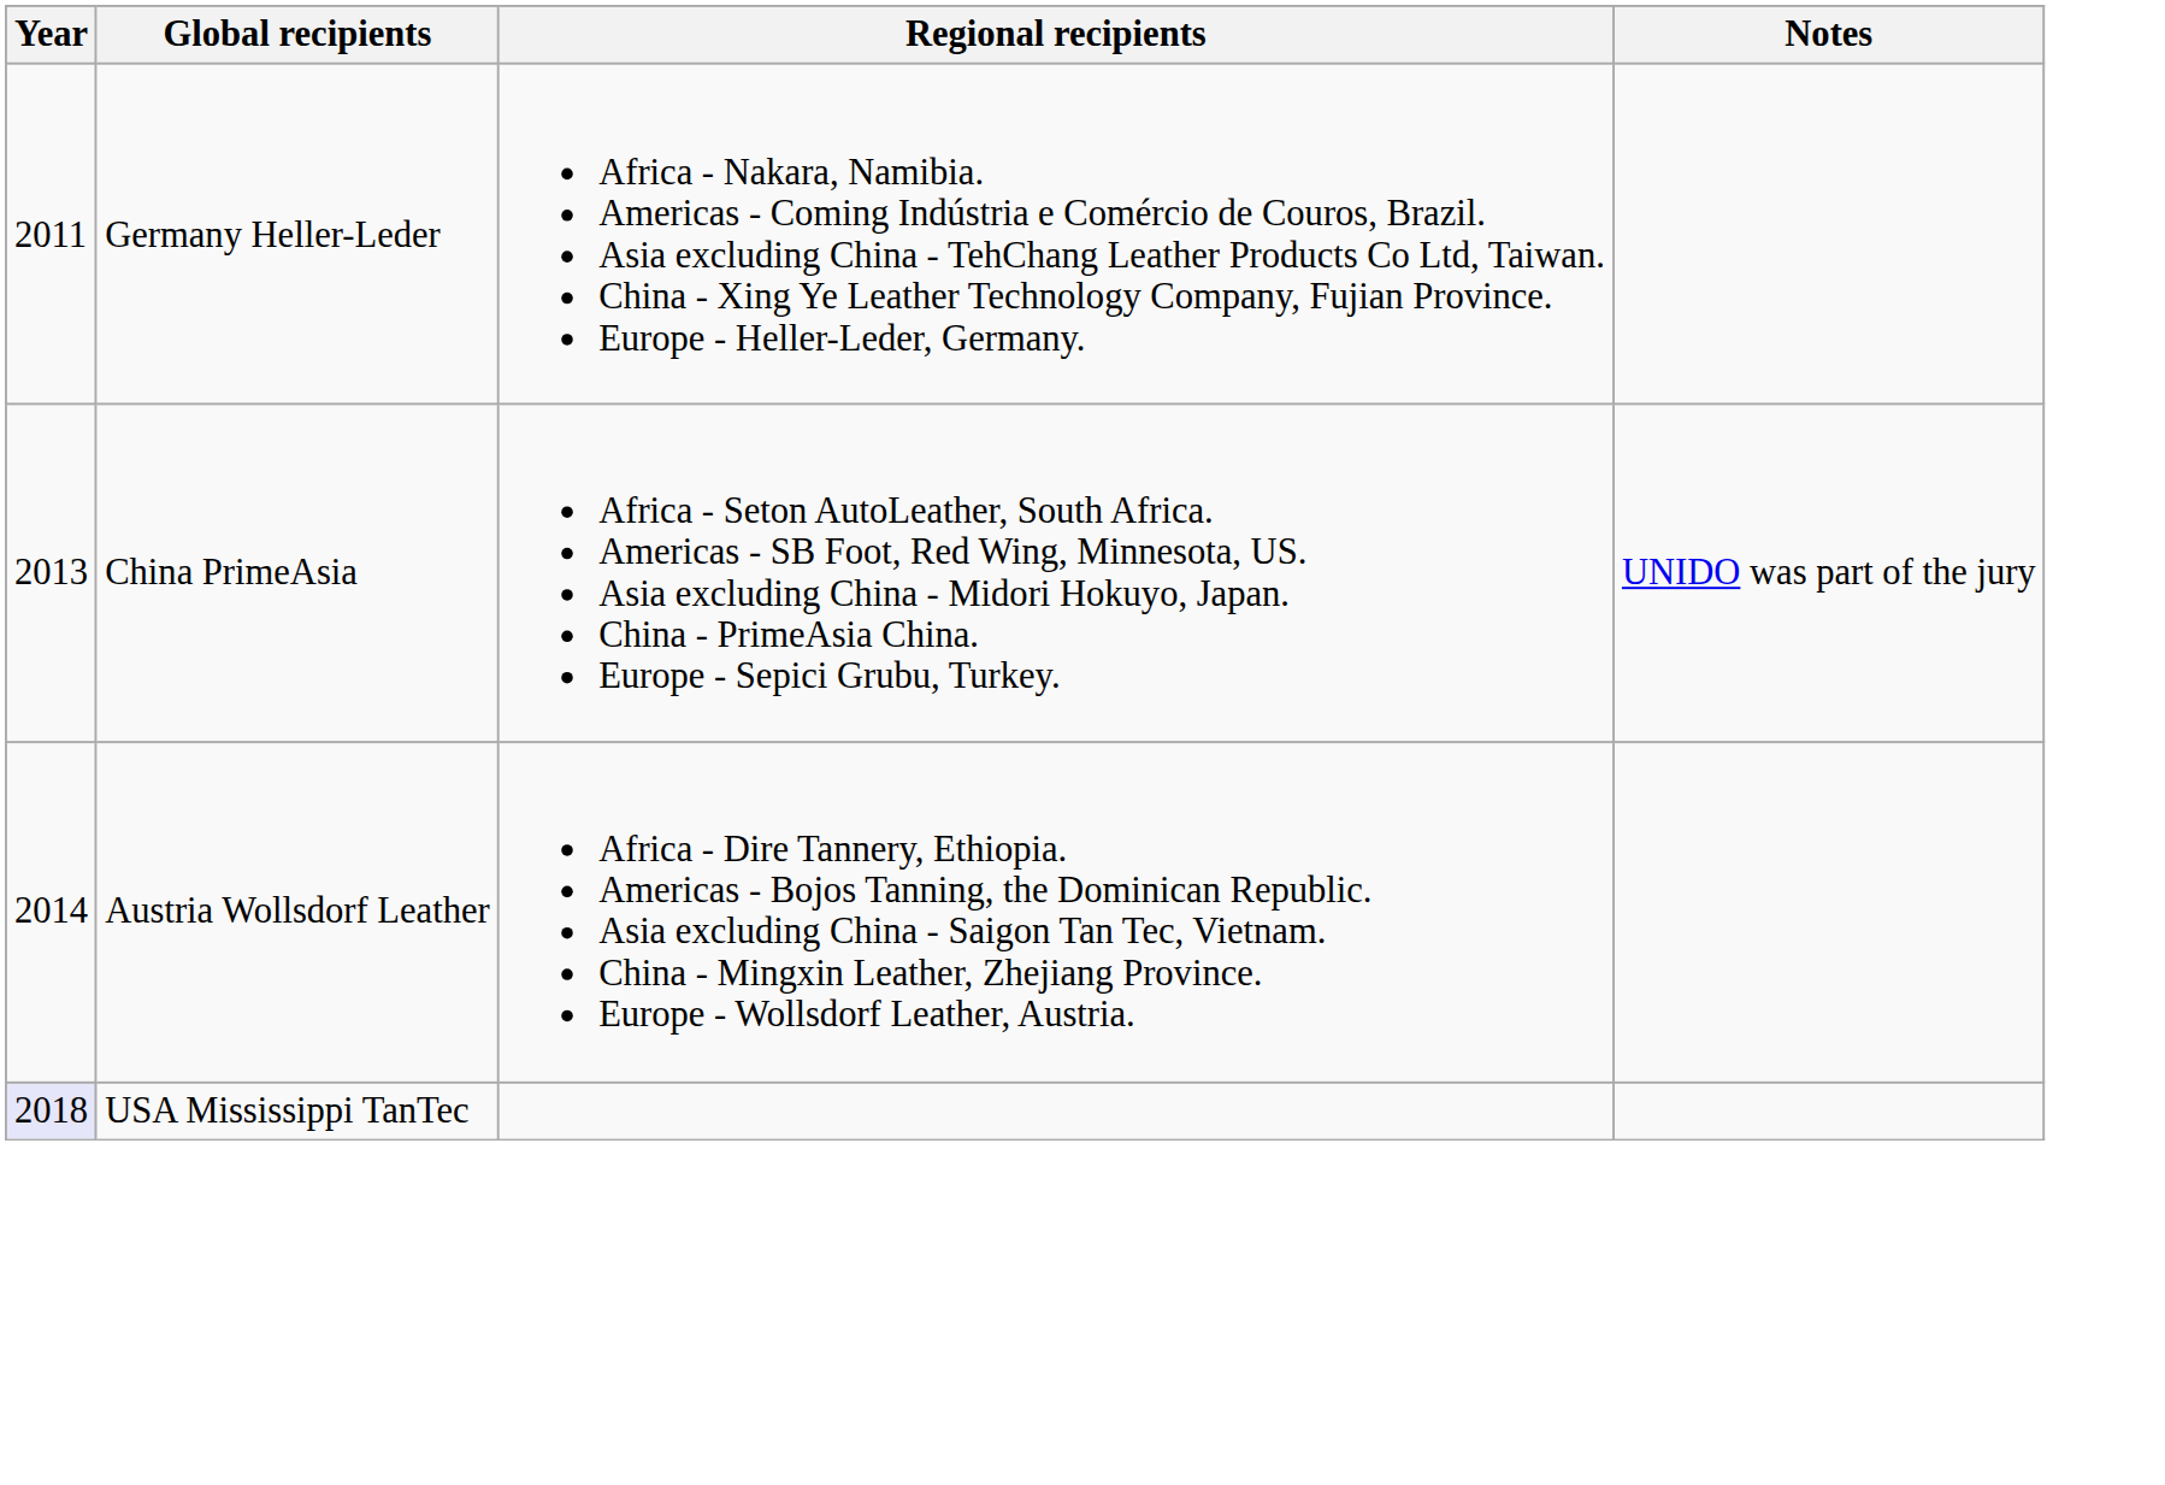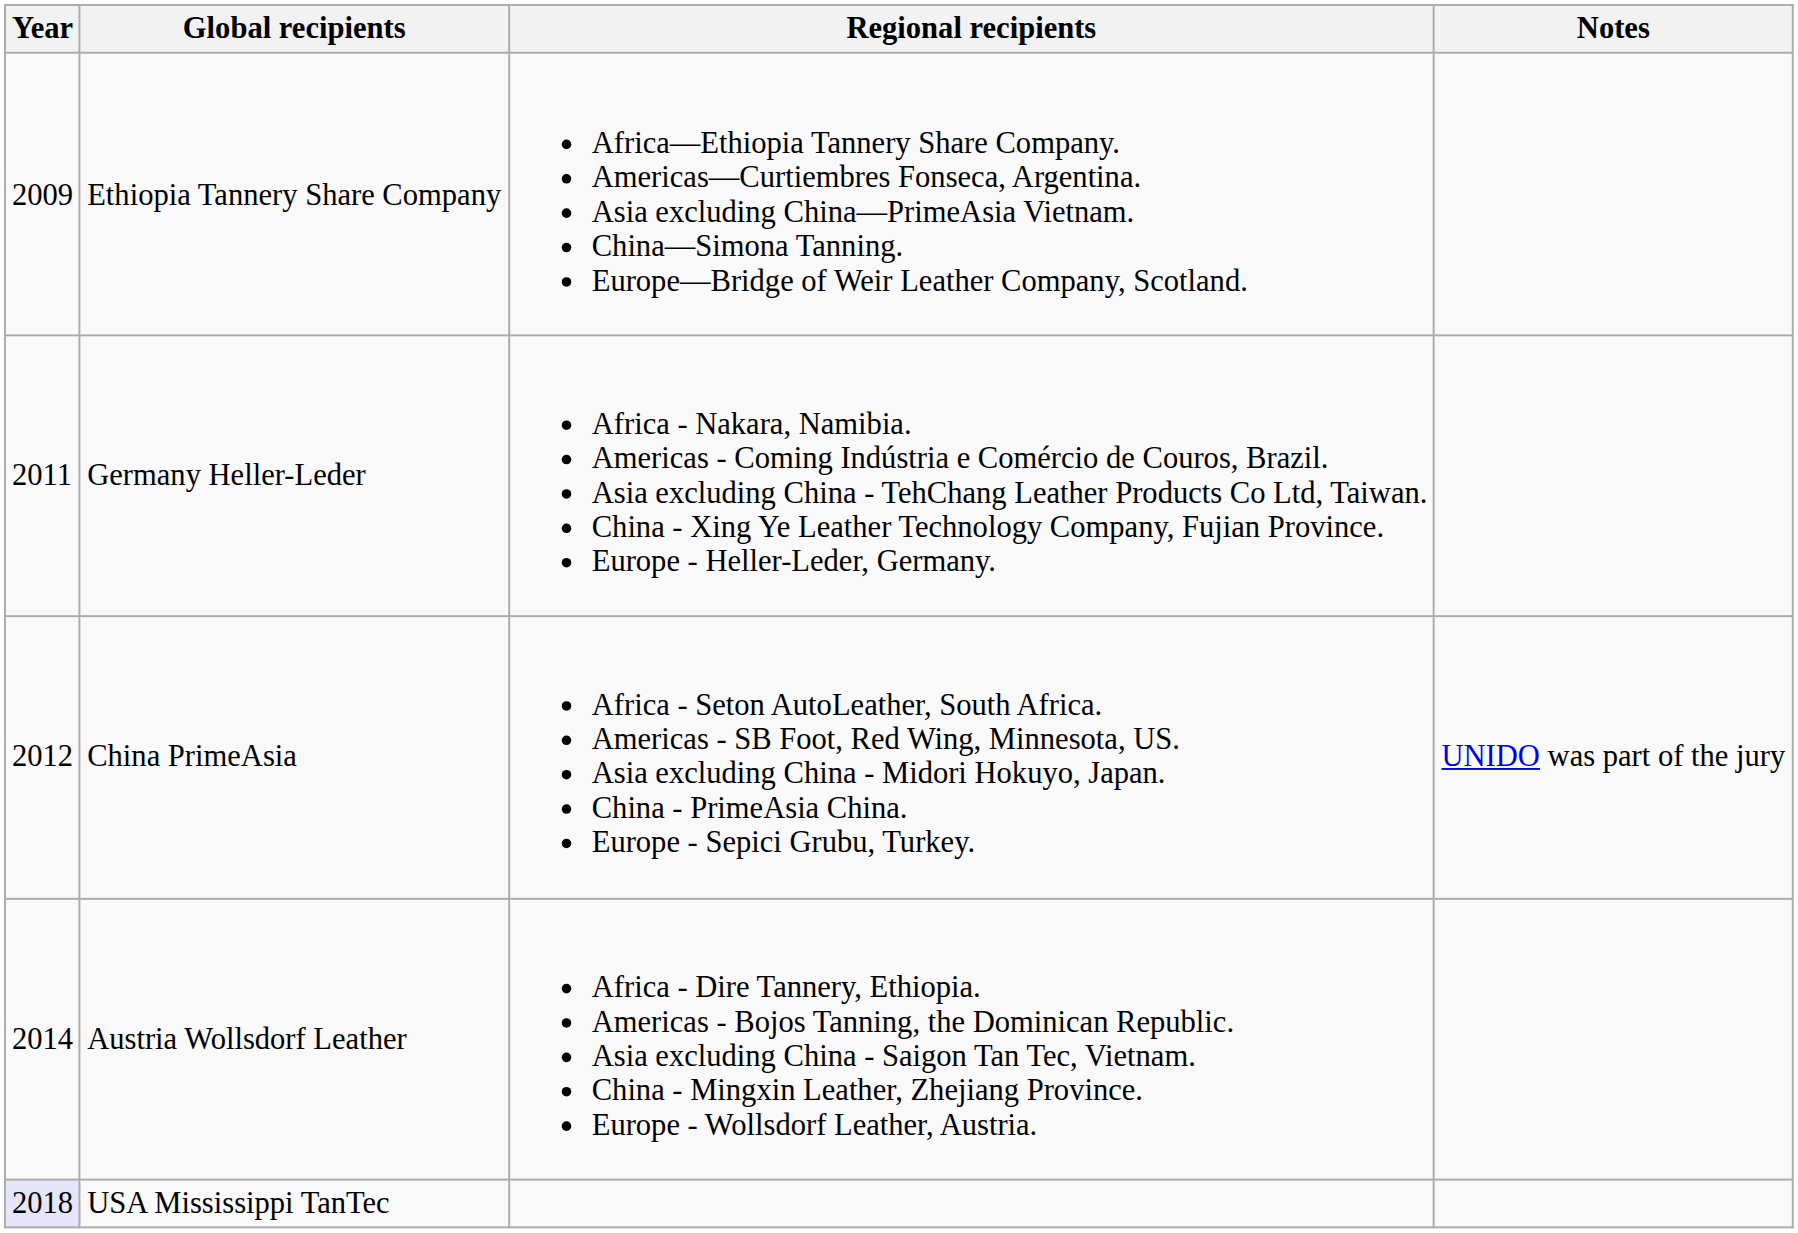 <table class="wikitable">
 <tr>
 <th>Year</th>
 <th>Global recipients</th>
 <th>Regional recipients</th>
 <th>Notes</th>
 </tr>
 <tr>
+<td>2009</td>
+<td>Ethiopia Tannery Share Company</td>
+<td><br><ul><li>Africa—Ethiopia Tannery Share Company.</li><li>Americas—Curtiembres Fonseca, Argentina.</li><li>Asia excluding China—PrimeAsia Vietnam.</li><li>China—Simona Tanning.</li><li>Europe—Bridge of Weir Leather Company, Scotland.</li></ul></td>
+<td></td>
+</tr>
+<tr>
 <td>2011</td>
 <td>Germany Heller-Leder</td>
 <td><br><ul><li>Africa - Nakara, Namibia.</li><li>Americas - Coming Indústria e Comércio de Couros, Brazil.</li><li>Asia excluding China - TehChang Leather Products Co Ltd, Taiwan.</li><li>China - Xing Ye Leather Technology Company, Fujian Province.</li><li>Europe - Heller-Leder, Germany.</li></ul></td>
 <td></td>
 </tr>
 <tr>
-<td>2013</td>
+<td>2012</td>
 <td>China PrimeAsia</td>
 <td><br><ul><li>Africa - Seton AutoLeather, South Africa.</li><li>Americas - SB Foot, Red Wing, Minnesota, US.</li><li>Asia excluding China - Midori Hokuyo, Japan.</li><li>China - PrimeAsia China.</li><li>Europe - Sepici Grubu, Turkey.</li></ul></td>
 <td><a href='#'>UNIDO</a> was part of the jury</td>
 </tr>
 <tr>
 <td>2014</td>
 <td>Austria Wollsdorf Leather</td>
 <td><br><ul><li>Africa - Dire Tannery, Ethiopia.</li><li>Americas - Bojos Tanning, the Dominican Republic.</li><li>Asia excluding China - Saigon Tan Tec, Vietnam.</li><li>China - Mingxin Leather, Zhejiang Province.</li><li>Europe - Wollsdorf Leather, Austria.</li></ul></td>
 <td></td>
 </tr>
 <tr>
 <td style="background: lavender;">2018</td>
 <td>USA Mississippi TanTec</td>
 <td></td>
 <td></td>
 </tr>
 </table>
